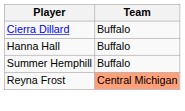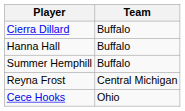 <table class="wikitable">
 <tr>
 <th>Player</th>
 <th>Team</th>
 </tr>
 <tr>
 <td><a href='#'>Cierra Dillard</a></td>
 <td>Buffalo</td>
 </tr>
 <tr>
 <td>Hanna Hall</td>
 <td>Buffalo</td>
 </tr>
 <tr>
 <td>Summer Hemphill</td>
 <td>Buffalo</td>
 </tr>
 <tr>
 <td>Reyna Frost</td>
-<td style="background: lightsalmon;">Central Michigan</td>
+<td>Central Michigan</td>
+</tr>
+<tr>
+<td><a href='#'>Cece Hooks</a></td>
+<td>Ohio</td>
 </tr>
 </table>
